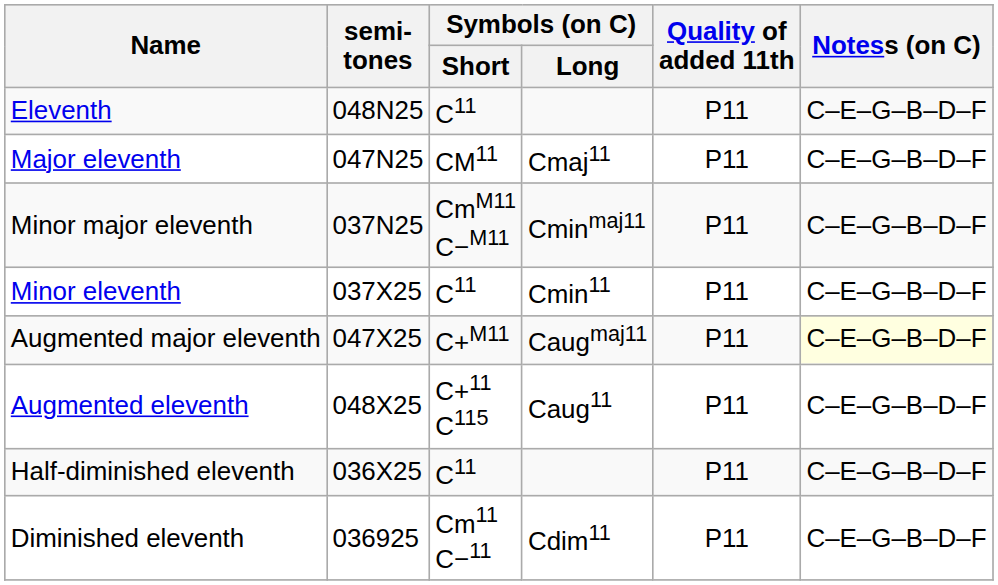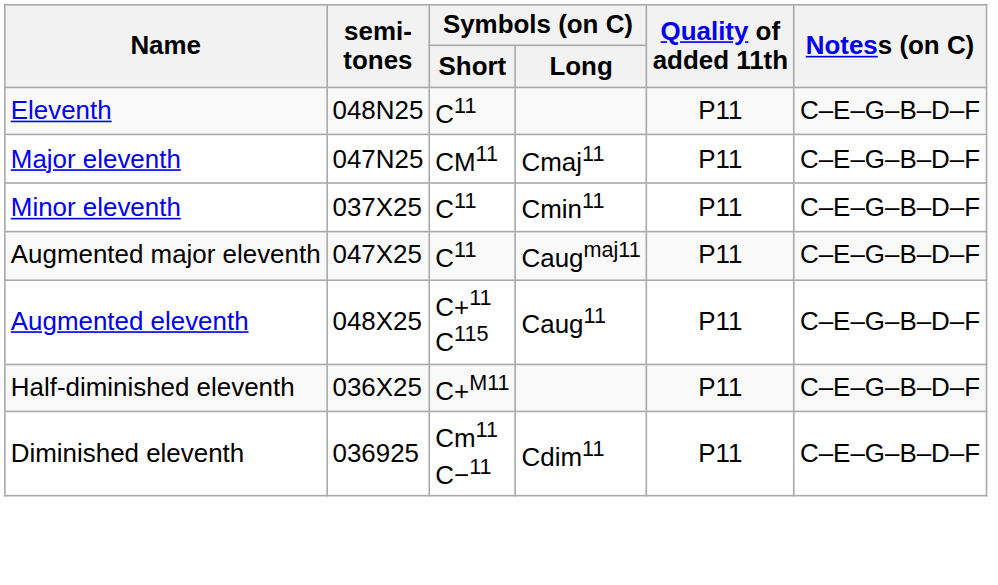 <table class="wikitable">
 <tr>
 <th rowspan=2>Name</th>
 <th rowspan="2">semi-<br>tones</th>
 <th colspan=2>Symbols (on C)</th>
 <th rowspan=2><a href='#'>Quality</a> of<br>added 11th</th>
 <th rowspan=2><a href='#'>Notes</a>s (on C)</th>
 </tr>
 <tr>
 <th>Short</th>
 <th>Long</th>
 </tr>
 <tr>
 <td><a href='#'>Eleventh</a></td>
 <td>048N25</td>
 <td>C<sup>11</sup></td>
 <td></td>
 <td style="text-align: center;">P11</td>
 <td>C–E–G–B–D–F</td>
 </tr>
 <tr bgcolor="White">
 <td><a href='#'>Major eleventh</a></td>
 <td>047N25</td>
 <td>CM<sup>11</sup></td>
 <td>Cmaj<sup>11</sup></td>
 <td style="text-align: center;">P11</td>
 <td>C–E–G–B–D–F</td>
 </tr>
-<tr>
-<td>Minor major eleventh</td>
-<td>037N25</td>
-<td>Cm<sup>M11</sup> <br>C−<sup>M11</sup></td>
-<td>Cmin<sup>maj11</sup></td>
-<td style="text-align: center;">P11</td>
-<td>C–E–G–B–D–F</td>
-</tr>
 <tr bgcolor="White">
 <td><a href='#'>Minor eleventh</a></td>
 <td>037X25</td>
 <td>C<sup>11</sup></td>
 <td>Cmin<sup>11</sup></td>
 <td style="text-align: center;">P11</td>
 <td>C–E–G–B–D–F</td>
 </tr>
 <tr>
 <td>Augmented major eleventh</td>
 <td>047X25</td>
-<td>C+<sup>M11</sup></td>
+<td>C<sup>11</sup></td>
 <td>Caug<sup>maj11</sup></td>
 <td style="text-align: center;">P11</td>
-<td style="background: lightyellow;">C–E–G–B–D–F</td>
+<td>C–E–G–B–D–F</td>
 </tr>
 <tr bgcolor="White">
 <td><a href='#'>Augmented eleventh</a></td>
 <td>048X25</td>
 <td>C+<sup>11</sup> <br>C<sup>115</sup></td>
 <td>Caug<sup>11</sup></td>
 <td style="text-align: center;">P11</td>
 <td>C–E–G–B–D–F</td>
 </tr>
 <tr>
 <td>Half-diminished eleventh</td>
 <td>036X25</td>
-<td>C<sup>11</sup></td>
+<td>C+<sup>M11</sup></td>
 <td></td>
 <td style="text-align: center;">P11</td>
 <td>C–E–G–B–D–F</td>
 </tr>
 <tr bgcolor="White">
 <td>Diminished eleventh</td>
 <td>036925</td>
 <td>Cm<sup>11</sup> <br>C−<sup>11</sup></td>
 <td>Cdim<sup>11</sup></td>
 <td style="text-align: center;">P11</td>
 <td>C–E–G–B–D–F</td>
 </tr>
 </table>
